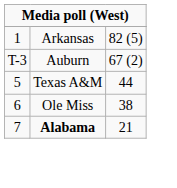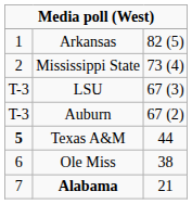 <table class="wikitable">
 <tr align="center">
 <td align="center" Colspan="3"><strong>Media poll (West)</strong></td>
 </tr>
 <tr align="center">
 </tr>
 <tr align="center">
 <td>1</td>
 <td>Arkansas</td>
 <td>82 (5)</td>
 </tr>
 <tr align="center">
+<td>2</td>
+<td>Mississippi State</td>
+<td>73 (4)</td>
+</tr>
+<tr align="center">
+<td>T-3</td>
+<td>LSU</td>
+<td>67 (3)</td>
+</tr>
+<tr align="center">
 <td>T-3</td>
 <td>Auburn</td>
 <td>67 (2)</td>
 </tr>
 <tr align="center">
-<td>5</td>
+<td><strong>5</strong></td>
 <td>Texas A&M</td>
 <td>44</td>
 </tr>
 <tr align="center">
 <td>6</td>
 <td>Ole Miss</td>
 <td>38</td>
 </tr>
 <tr align="center">
 <td>7</td>
 <td><strong>Alabama</strong></td>
 <td>21</td>
 </tr>
 </table>
